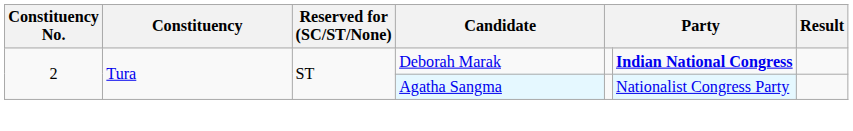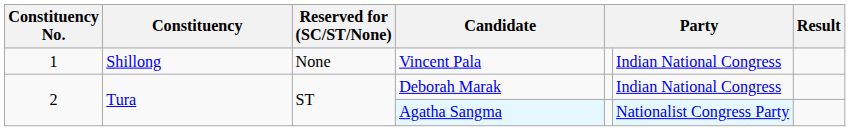 <table class= "wikitable sortable">
 <tr>
 <th>Constituency <br> No.</th>
 <th style="width:180px;">Constituency</th>
 <th>Reserved for<br>(SC/ST/None)</th>
 <th style="width:200px;">Candidate</th>
 <th colspan="2">Party</th>
 <th>Result</th>
 </tr>
 <tr>
+<td align="center">1</td>
+<td><a href='#'>Shillong</a></td>
+<td>None</td>
+<td><a href='#'>Vincent Pala</a></td>
+<td bgcolor=></td>
+<td><a href='#'>Indian National Congress</a></td>
+<td></td>
+</tr>
+<tr>
 <td rowspan="2" align="center">2</td>
 <td rowspan="2"><a href='#'>Tura</a></td>
 <td rowspan="2">ST</td>
 <td><a href='#'>Deborah Marak</a></td>
 <td bgcolor=></td>
-<td><strong><a href='#'>Indian National Congress</a></strong></td>
+<td><a href='#'>Indian National Congress</a></td>
 <td></td>
 </tr>
 <tr>
 <td style="background:#E5F8FF"><a href='#'>Agatha Sangma</a></td>
 <td bgcolor=></td>
 <td style="background:#E5F8FF"><a href='#'>Nationalist Congress Party</a></td>
 <td></td>
 </tr>
 </table>
